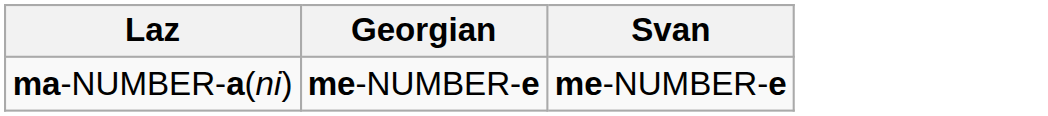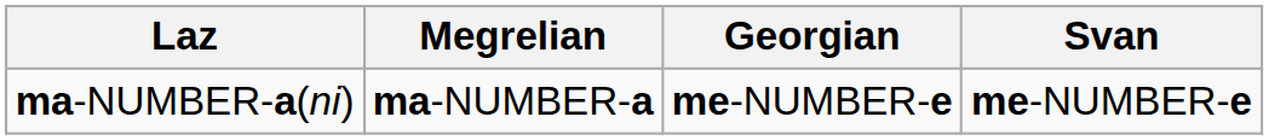 <table class="wikitable" style="text-align:center;">
 <tr>
 <th>Laz</th>
+<th>Megrelian</th>
 <th>Georgian</th>
 <th>Svan</th>
 </tr>
 <tr>
 <td><strong>ma</strong>-NUMBER-<strong>a</strong>(<em>ni</em>)</td>
+<td><strong>ma</strong>-NUMBER-<strong>a</strong></td>
 <td><strong>me</strong>-NUMBER-<strong>e</strong></td>
 <td><strong>me</strong>-NUMBER-<strong>e</strong></td>
 </tr>
 </table>
